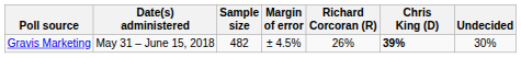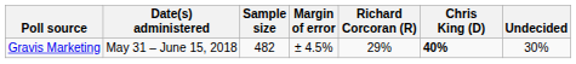 <table class="wikitable">
 <tr valign=bottom>
 <th>Poll source</th>
 <th>Date(s)<br>administered</th>
 <th>Sample<br>size</th>
 <th>Margin<br>of error</th>
 <th style="width:100px;">Richard<br>Corcoran (R)</th>
 <th style="width:100px;">Chris<br>King (D)</th>
 <th>Undecided</th>
 </tr>
 <tr>
 <td><a href='#'>Gravis Marketing</a></td>
 <td align=center>May 31 – June 15, 2018</td>
 <td align=center>482</td>
 <td align=center>± 4.5%</td>
-<td align=center>26%</td>
-<td><strong>39%</strong></td>
+<td align=center>29%</td>
+<td><strong>40%</strong></td>
 <td align=center>30%</td>
 </tr>
 </table>
